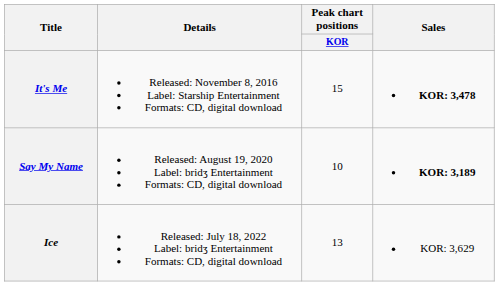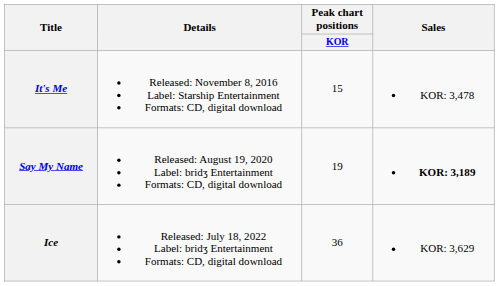 <table class="wikitable plainrowheaders" style="text-align:center;">
 <tr>
 <th rowspan="2" style="width:8em;">Title</th>
 <th rowspan="2" style="width:18em;">Details</th>
 <th scope="col" style="width:6em;">Peak chart positions</th>
 <th rowspan="2" style="width:10.5em;">Sales</th>
 </tr>
 <tr>
 <th scope="col" style="width:3em;font-size:90%;"><a href='#'>KOR</a><br></th>
 </tr>
 <tr>
 <th scope="row"><em><a href='#'>It's Me</a></em></th>
 <td><br><ul><li>Released: November 8, 2016</li><li>Label: Starship Entertainment</li><li>Formats: CD, digital download</li></ul></td>
 <td>15</td>
-<td><strong><br><ul><li>KOR: 3,478</li></ul></strong></td>
+<td><br><ul><li>KOR: 3,478</li></ul></td>
 </tr>
 <tr>
 <th scope="row"><em><a href='#'>Say My Name</a></em></th>
 <td><br><ul><li>Released: August 19, 2020</li><li>Label: bridʒ Entertainment</li><li>Formats: CD, digital download</li></ul></td>
-<td>10</td>
+<td>19</td>
 <td><strong><br><ul><li>KOR: 3,189</li></ul></strong></td>
 </tr>
 <tr>
 <th scope="row"><em>Ice</em></th>
 <td><br><ul><li>Released: July 18, 2022</li><li>Label: bridʒ Entertainment</li><li>Formats: CD, digital download</li></ul></td>
-<td>13</td>
+<td>36</td>
 <td><br><ul><li>KOR: 3,629</li></ul></td>
 </tr>
 </table>
